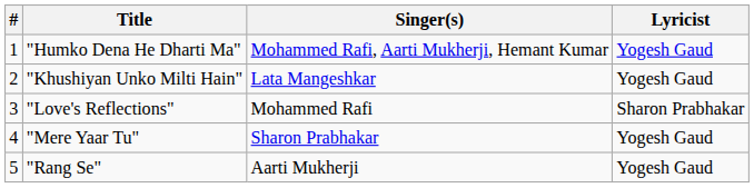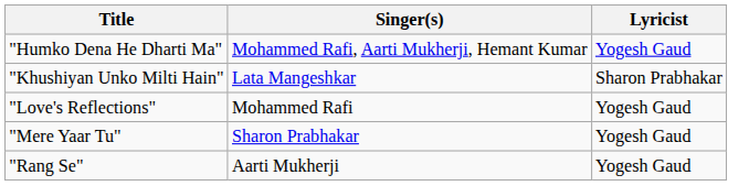 <table class="wikitable" style="font-size:95%;">
 <tr>
-<th>#</th>
 <th>Title</th>
 <th>Singer(s)</th>
 <th>Lyricist</th>
 </tr>
 <tr>
-<td>1</td>
 <td>"Humko Dena He Dharti Ma"</td>
 <td><a href='#'>Mohammed Rafi</a>, <a href='#'>Aarti Mukherji</a>, Hemant Kumar</td>
 <td><a href='#'>Yogesh Gaud</a></td>
 </tr>
 <tr>
-<td>2</td>
 <td>"Khushiyan Unko Milti Hain"</td>
 <td><a href='#'>Lata Mangeshkar</a></td>
+<td>Sharon Prabhakar</td>
+</tr>
+<tr>
+<td>"Love's Reflections"</td>
+<td>Mohammed Rafi</td>
 <td>Yogesh Gaud</td>
 </tr>
 <tr>
-<td>3</td>
-<td>"Love's Reflections"</td>
-<td>Mohammed Rafi</td>
-<td>Sharon Prabhakar</td>
-</tr>
-<tr>
-<td>4</td>
 <td>"Mere Yaar Tu"</td>
 <td><a href='#'>Sharon Prabhakar</a></td>
 <td>Yogesh Gaud</td>
 </tr>
 <tr>
-<td>5</td>
 <td>"Rang Se"</td>
 <td>Aarti Mukherji</td>
 <td>Yogesh Gaud</td>
 </tr>
 </table>
